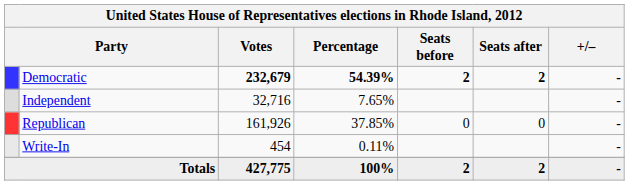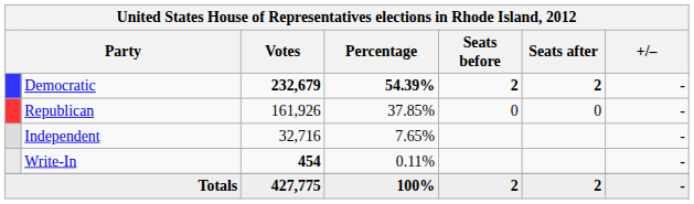 <table class="wikitable" style="font-size: 95%;">
 <tr>
 <th colspan="7">United States House of Representatives elections in Rhode Island, 2012 </th>
 </tr>
 <tr>
 <th colspan=2 style="width: 15em">Party</th>
 <th style="width: 5em">Votes</th>
 <th style="width: 7em">Percentage</th>
 <th style="width: 5em">Seats before</th>
 <th style="width: 5em">Seats after</th>
 <th style="width: 5em">+/–</th>
 </tr>
 <tr>
 <th style="background-color:#3333FF; width: 3px"></th>
 <td style="width: 130px"><a href='#'>Democratic</a></td>
 <td align="right"><strong>232,679</strong></td>
 <td align="right"><strong>54.39%</strong></td>
 <td align="right"><strong>2</strong></td>
 <td align="right"><strong>2</strong></td>
 <td align="right"><strong>-</strong></td>
 </tr>
 <tr>
+<th style="background-color:#FF3333; width: 3px"></th>
+<td style="width: 130px"><a href='#'>Republican</a></td>
+<td align="right">161,926</td>
+<td align="right">37.85%</td>
+<td align="right">0</td>
+<td align="right">0</td>
+<td align="right">-</td>
+</tr>
+<tr>
 <th style="background-color:#DDDDDD; width: 3px"></th>
 <td style="width: 130px"><a href='#'>Independent</a></td>
 <td align="right">32,716</td>
 <td align="right">7.65%</td>
 <td align="right"></td>
 <td align="right"></td>
 <td align="right">-</td>
 </tr>
 <tr>
-<th style="background-color:#FF3333; width: 3px"></th>
-<td style="width: 130px"><a href='#'>Republican</a></td>
-<td align="right">161,926</td>
-<td align="right">37.85%</td>
-<td align="right">0</td>
-<td align="right">0</td>
-<td align="right">-</td>
-</tr>
-<tr>
 <th style="background-color:#E9E9E9; width: 3px"></th>
 <td style="width: 130px"><a href='#'>Write-In</a></td>
-<td align="right">454</td>
+<td align="right"><strong>454</strong></td>
 <td align="right">0.11%</td>
 <td align="right"></td>
 <td align="right"></td>
 <td align="right">-</td>
 </tr>
 <tr>
 </tr>
 <tr bgcolor="#EEEEEE">
 <td colspan="2" align="right"><strong>Totals</strong></td>
 <td align="right"><strong>427,775</strong></td>
 <td align="right"><strong>100%</strong></td>
 <td align="right"><strong>2</strong></td>
 <td align="right"><strong>2</strong></td>
 <td align="right"><strong>-</strong></td>
 </tr>
 </table>
